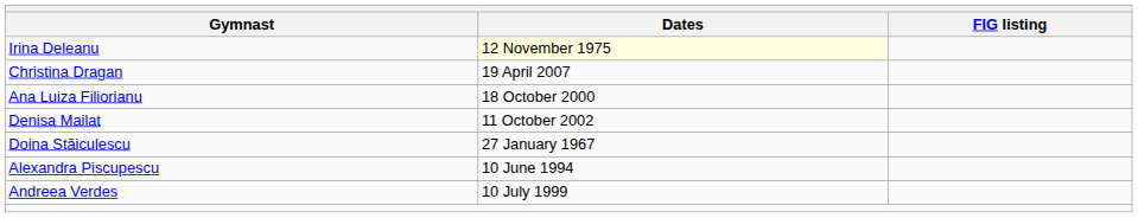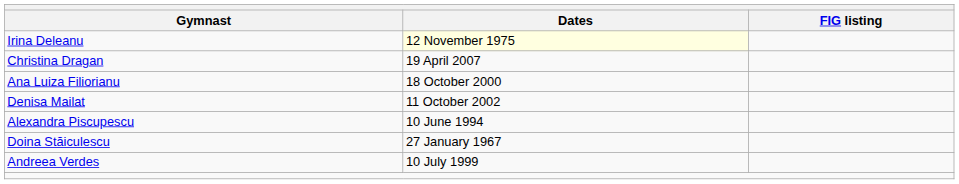 <table class="wikitable mw-collapsible mw-collapsed" width="75%">
 <tr>
 <th colspan="3"></th>
 </tr>
 <tr>
 <th>Gymnast</th>
 <th>Dates</th>
 <th><a href='#'>FIG</a> listing</th>
 </tr>
 <tr>
 <td><a href='#'>Irina Deleanu</a></td>
 <td style="background: lightyellow;">12 November 1975</td>
 <td></td>
 </tr>
 <tr>
 <td><a href='#'>Christina Dragan</a></td>
 <td>19 April 2007</td>
 <td></td>
 </tr>
 <tr>
 <td><a href='#'>Ana Luiza Filiorianu</a></td>
 <td>18 October 2000</td>
 <td></td>
 </tr>
 <tr>
 <td><a href='#'>Denisa Mailat</a></td>
 <td>11 October 2002</td>
 <td></td>
 </tr>
 <tr>
-<td><a href='#'>Doina Stăiculescu</a></td>
-<td>27 January 1967</td>
+<td><a href='#'>Alexandra Piscupescu</a></td>
+<td>10 June 1994</td>
 <td></td>
 </tr>
 <tr>
-<td><a href='#'>Alexandra Piscupescu</a></td>
-<td>10 June 1994</td>
+<td><a href='#'>Doina Stăiculescu</a></td>
+<td>27 January 1967</td>
 <td></td>
 </tr>
 <tr>
 <td><a href='#'>Andreea Verdes</a></td>
 <td>10 July 1999</td>
 <td></td>
 </tr>
 <tr>
 <td colspan="3"></td>
 </tr>
 </table>
